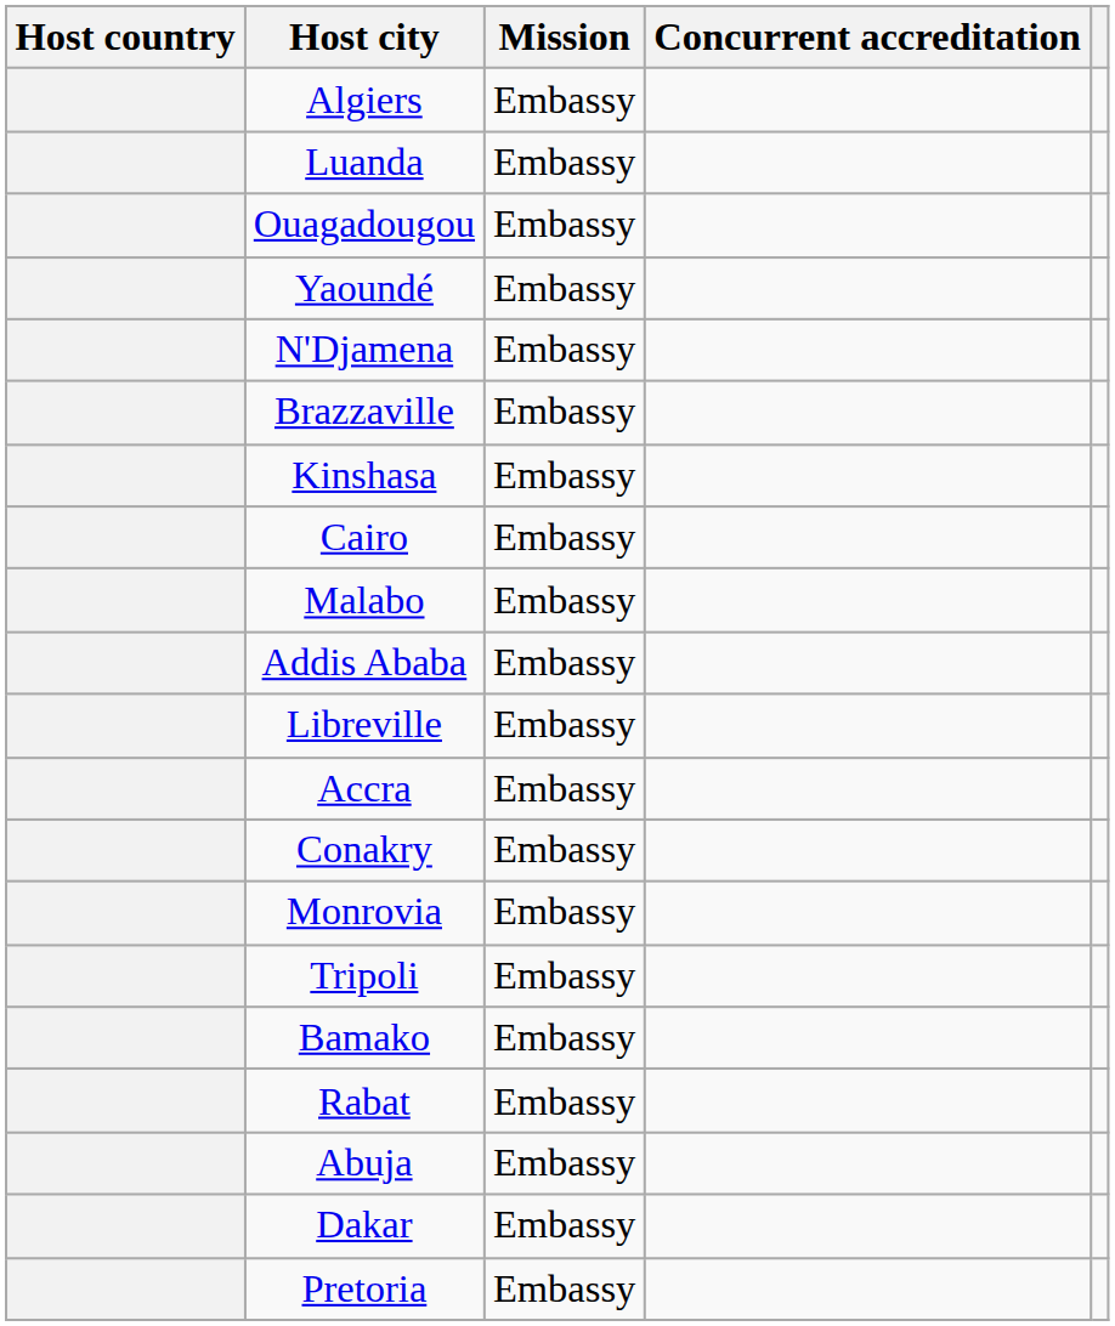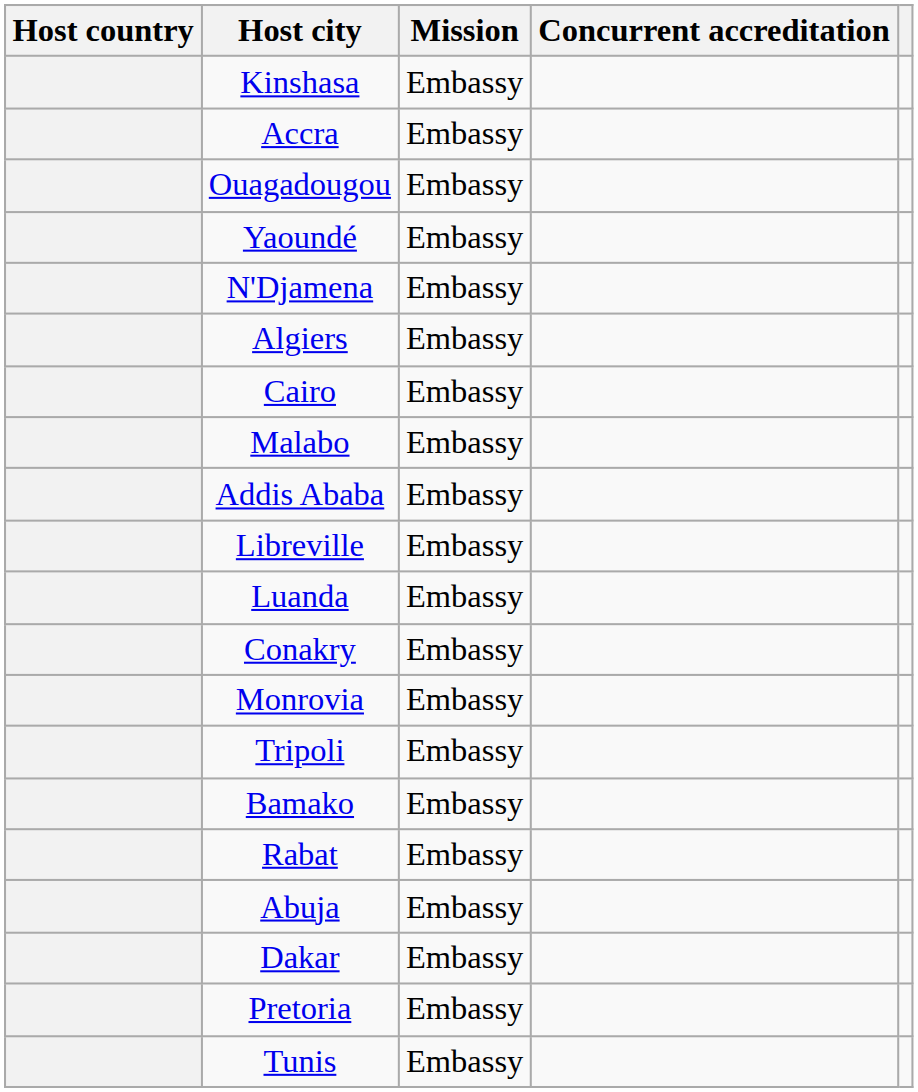 <table class="wikitable plainrowheaders" style="text-align:center;">
 <tr>
 <th scope="col">Host country</th>
 <th scope="col">Host city</th>
 <th scope="col">Mission</th>
 <th scope="col">Concurrent accreditation</th>
 <th scope="col"></th>
 </tr>
 <tr>
 <th scope="row"></th>
-<td><a href='#'>Algiers</a></td>
+<td><a href='#'>Kinshasa</a></td>
 <td>Embassy</td>
 <td></td>
 <td></td>
 </tr>
 <tr>
 <th scope="row"></th>
-<td><a href='#'>Luanda</a></td>
+<td><a href='#'>Accra</a></td>
 <td>Embassy</td>
 <td></td>
 <td></td>
 </tr>
 <tr>
 <th scope="row"></th>
 <td><a href='#'>Ouagadougou</a></td>
 <td>Embassy</td>
 <td></td>
 <td></td>
 </tr>
 <tr>
 <th scope="row"></th>
 <td><a href='#'>Yaoundé</a></td>
 <td>Embassy</td>
 <td></td>
 <td></td>
 </tr>
 <tr>
 <th scope="row"></th>
 <td><a href='#'>N'Djamena</a></td>
 <td>Embassy</td>
 <td></td>
 <td></td>
 </tr>
 <tr>
 <th scope="row"></th>
-<td><a href='#'>Brazzaville</a></td>
-<td>Embassy</td>
-<td></td>
-<td></td>
-</tr>
-<tr>
-<th scope="row"></th>
-<td><a href='#'>Kinshasa</a></td>
+<td><a href='#'>Algiers</a></td>
 <td>Embassy</td>
 <td></td>
 <td></td>
 </tr>
 <tr>
 <th scope="row"></th>
 <td><a href='#'>Cairo</a></td>
 <td>Embassy</td>
 <td></td>
 <td></td>
 </tr>
 <tr>
 <th scope="row"></th>
 <td><a href='#'>Malabo</a></td>
 <td>Embassy</td>
 <td></td>
 <td></td>
 </tr>
 <tr>
 <th scope="row"></th>
 <td><a href='#'>Addis Ababa</a></td>
 <td>Embassy</td>
 <td></td>
 <td></td>
 </tr>
 <tr>
 <th scope="row"></th>
 <td><a href='#'>Libreville</a></td>
 <td>Embassy</td>
 <td></td>
 <td></td>
 </tr>
 <tr>
 <th scope="row"></th>
-<td><a href='#'>Accra</a></td>
+<td><a href='#'>Luanda</a></td>
 <td>Embassy</td>
 <td></td>
 <td></td>
 </tr>
 <tr>
 <th scope="row"></th>
 <td><a href='#'>Conakry</a></td>
 <td>Embassy</td>
 <td></td>
 <td></td>
 </tr>
 <tr>
 <th scope="row"></th>
 <td><a href='#'>Monrovia</a></td>
 <td>Embassy</td>
 <td></td>
 <td></td>
 </tr>
 <tr>
 <th scope="row"></th>
 <td><a href='#'>Tripoli</a></td>
 <td>Embassy</td>
 <td></td>
 <td></td>
 </tr>
 <tr>
 <th scope="row"></th>
 <td><a href='#'>Bamako</a></td>
 <td>Embassy</td>
 <td></td>
 <td></td>
 </tr>
 <tr>
 <th scope="row"></th>
 <td><a href='#'>Rabat</a></td>
 <td>Embassy</td>
 <td></td>
 <td></td>
 </tr>
 <tr>
 <th scope="row"></th>
 <td><a href='#'>Abuja</a></td>
 <td>Embassy</td>
 <td></td>
 <td></td>
 </tr>
 <tr>
 <th scope="row"></th>
 <td><a href='#'>Dakar</a></td>
 <td>Embassy</td>
 <td></td>
 <td></td>
 </tr>
 <tr>
 <th scope="row"></th>
 <td><a href='#'>Pretoria</a></td>
 <td>Embassy</td>
 <td></td>
 <td></td>
 </tr>
+<tr>
+<th scope="row"></th>
+<td><a href='#'>Tunis</a></td>
+<td>Embassy</td>
+<td></td>
+<td></td>
+</tr>
 </table>
